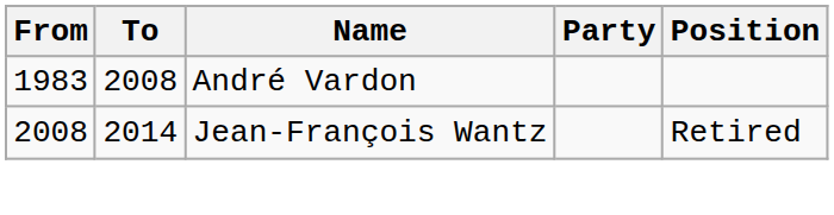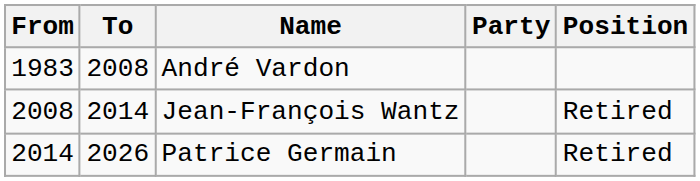 <table class="wikitable">
 <tr>
 <th>From</th>
 <th>To</th>
 <th>Name</th>
 <th>Party</th>
 <th>Position</th>
 </tr>
 <tr>
 <td>1983</td>
 <td>2008</td>
 <td>André Vardon</td>
 <td></td>
 <td></td>
 </tr>
 <tr>
 <td>2008</td>
 <td>2014</td>
 <td>Jean-François Wantz</td>
 <td></td>
 <td>Retired</td>
 </tr>
+<tr>
+<td>2014</td>
+<td>2026</td>
+<td>Patrice Germain</td>
+<td></td>
+<td>Retired</td>
+</tr>
 </table>
